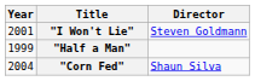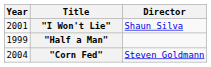 <table class="wikitable plainrowheaders">
 <tr>
 <th>Year</th>
 <th style="width:10em;">Title</th>
 <th>Director</th>
 </tr>
 <tr>
 <td>2001</td>
 <th scope="row">"I Won't Lie"</th>
-<td><a href='#'>Steven Goldmann</a></td>
+<td><a href='#'>Shaun Silva</a></td>
 </tr>
 <tr>
 <td>1999</td>
 <th scope="row">"Half a Man"</th>
 <td></td>
 </tr>
 <tr>
 <td>2004</td>
 <th scope="row">"Corn Fed"</th>
-<td><a href='#'>Shaun Silva</a></td>
+<td><a href='#'>Steven Goldmann</a></td>
 </tr>
 </table>
